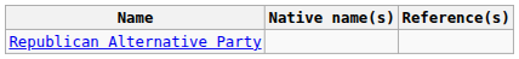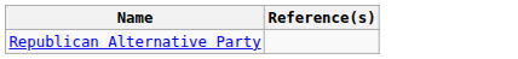 <table class="wikitable">
 <tr>
 <th>Name</th>
-<th>Native name(s)</th>
 <th>Reference(s)</th>
 </tr>
 <tr>
 <td><a href='#'>Republican Alternative Party</a></td>
 <td></td>
-<td></td>
 </tr>
 </table>
